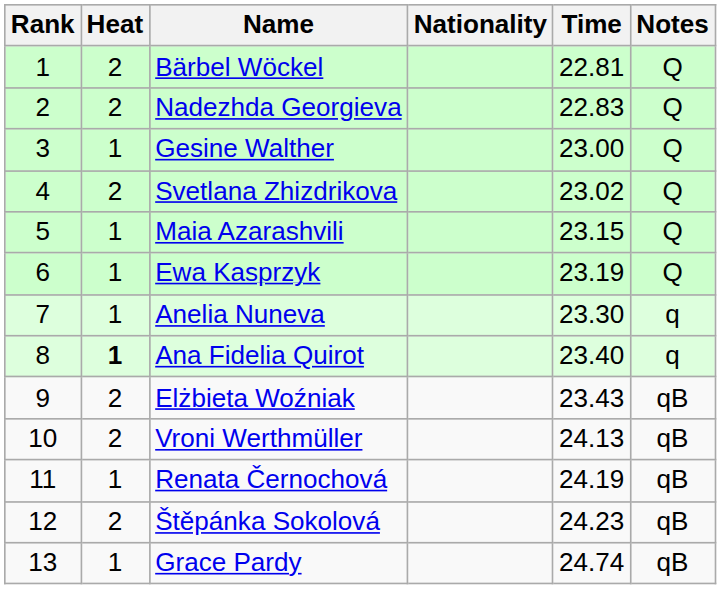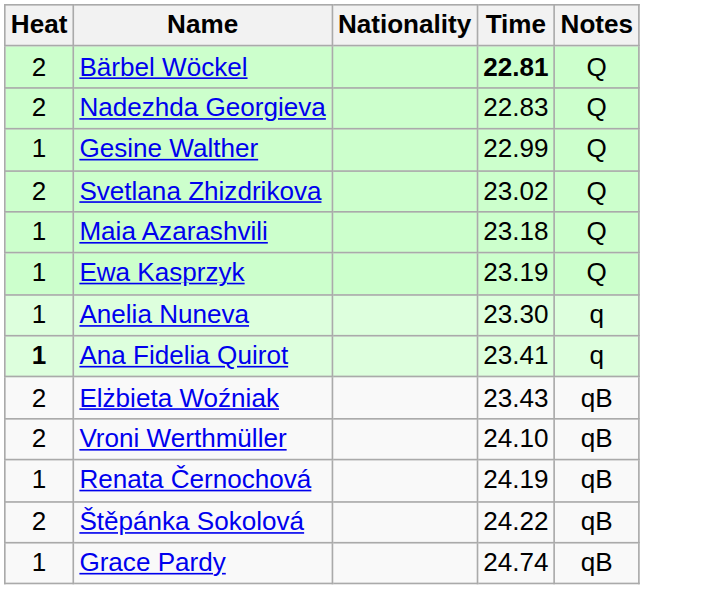 <table class="wikitable sortable" style="text-align:center">
 <tr>
-<th>Rank</th>
 <th>Heat</th>
 <th>Name</th>
 <th>Nationality</th>
 <th>Time</th>
 <th>Notes</th>
 </tr>
 <tr bgcolor=ccffcc>
-<td>1</td>
 <td>2</td>
 <td align="left"><a href='#'>Bärbel Wöckel</a></td>
 <td align=left></td>
-<td>22.81</td>
+<td><strong>22.81</strong></td>
 <td>Q</td>
 </tr>
 <tr bgcolor=ccffcc>
-<td>2</td>
 <td>2</td>
 <td align="left"><a href='#'>Nadezhda Georgieva</a></td>
 <td align=left></td>
 <td>22.83</td>
 <td>Q</td>
 </tr>
 <tr bgcolor=ccffcc>
-<td>3</td>
 <td>1</td>
 <td align="left"><a href='#'>Gesine Walther</a></td>
 <td align=left></td>
-<td>23.00</td>
+<td>22.99</td>
 <td>Q</td>
 </tr>
 <tr bgcolor=ccffcc>
-<td>4</td>
 <td>2</td>
 <td align="left"><a href='#'>Svetlana Zhizdrikova</a></td>
 <td align=left></td>
 <td>23.02</td>
 <td>Q</td>
 </tr>
 <tr bgcolor=ccffcc>
-<td>5</td>
 <td>1</td>
 <td align="left"><a href='#'>Maia Azarashvili</a></td>
 <td align=left></td>
-<td>23.15</td>
+<td>23.18</td>
 <td>Q</td>
 </tr>
 <tr bgcolor=ccffcc>
-<td>6</td>
 <td>1</td>
 <td align="left"><a href='#'>Ewa Kasprzyk</a></td>
 <td align=left></td>
 <td>23.19</td>
 <td>Q</td>
 </tr>
 <tr bgcolor=ddffdd>
-<td>7</td>
 <td>1</td>
 <td align="left"><a href='#'>Anelia Nuneva</a></td>
 <td align=left></td>
 <td>23.30</td>
 <td>q</td>
 </tr>
 <tr bgcolor=ddffdd>
-<td>8</td>
 <td><strong>1</strong></td>
 <td align="left"><a href='#'>Ana Fidelia Quirot</a></td>
 <td align=left></td>
-<td>23.40</td>
+<td>23.41</td>
 <td>q</td>
 </tr>
 <tr>
-<td>9</td>
 <td>2</td>
 <td align="left"><a href='#'>Elżbieta Woźniak</a></td>
 <td align=left></td>
 <td>23.43</td>
 <td>qB</td>
 </tr>
 <tr>
-<td>10</td>
 <td>2</td>
 <td align="left"><a href='#'>Vroni Werthmüller</a></td>
 <td align=left></td>
-<td>24.13</td>
+<td>24.10</td>
 <td>qB</td>
 </tr>
 <tr>
-<td>11</td>
 <td>1</td>
 <td align="left"><a href='#'>Renata Černochová</a></td>
 <td align=left></td>
 <td>24.19</td>
 <td>qB</td>
 </tr>
 <tr>
-<td>12</td>
 <td>2</td>
 <td align="left"><a href='#'>Štěpánka Sokolová</a></td>
 <td align=left></td>
-<td>24.23</td>
+<td>24.22</td>
 <td>qB</td>
 </tr>
 <tr>
-<td>13</td>
 <td>1</td>
 <td align="left"><a href='#'>Grace Pardy</a></td>
 <td align=left></td>
 <td>24.74</td>
 <td>qB</td>
 </tr>
 </table>
